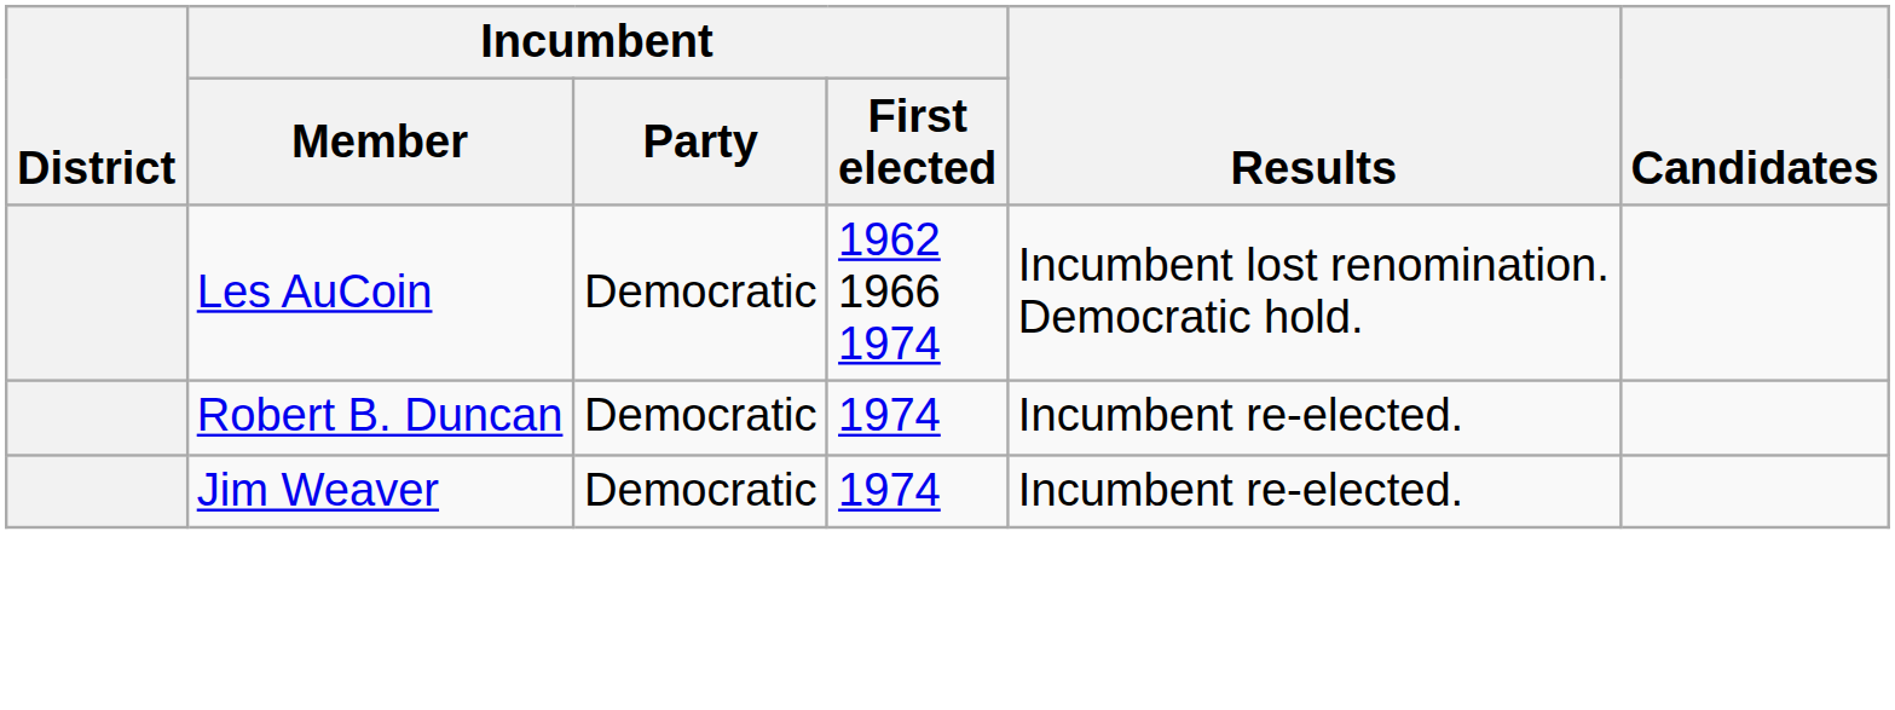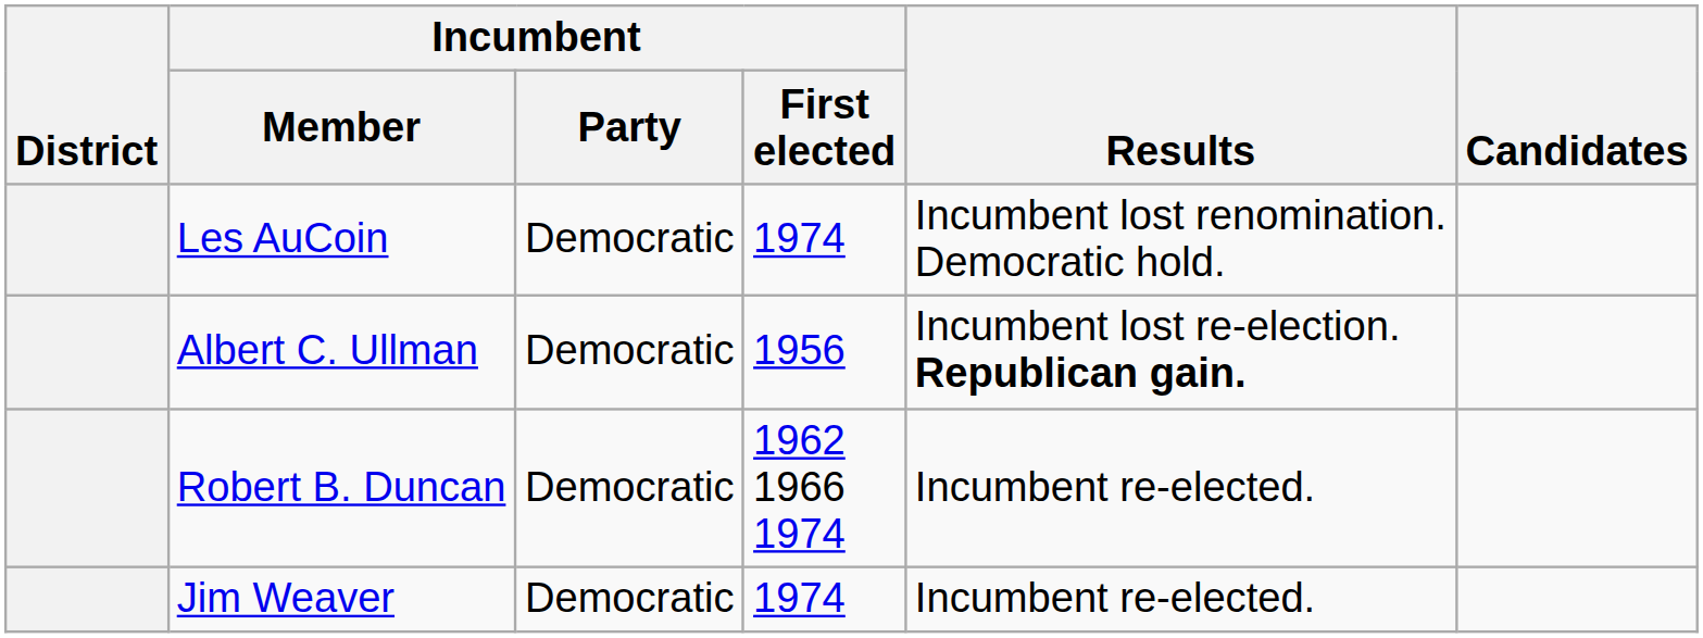 <table class=wikitable>
 <tr valign=bottom>
 <th rowspan=2>District</th>
 <th colspan=3>Incumbent</th>
 <th rowspan=2>Results</th>
 <th rowspan=2>Candidates</th>
 </tr>
 <tr>
 <th>Member</th>
 <th>Party</th>
 <th>First<br>elected</th>
 </tr>
 <tr>
 <th></th>
 <td><a href='#'>Les AuCoin</a></td>
 <td>Democratic</td>
-<td><a href='#'>1962</a><br>1966 <br><a href='#'>1974</a></td>
+<td><a href='#'>1974</a></td>
 <td>Incumbent lost renomination.<br>Democratic hold.</td>
+<td nowrap></td>
+</tr>
+<tr>
+<th></th>
+<td><a href='#'>Albert C. Ullman</a></td>
+<td>Democratic</td>
+<td><a href='#'>1956</a></td>
+<td>Incumbent lost re-election.<br><strong>Republican gain.</strong></td>
 <td nowrap></td>
 </tr>
 <tr>
 <th></th>
 <td><a href='#'>Robert B. Duncan</a></td>
 <td>Democratic</td>
-<td><a href='#'>1974</a></td>
+<td><a href='#'>1962</a><br>1966 <br><a href='#'>1974</a></td>
 <td>Incumbent re-elected.</td>
 <td nowrap></td>
 </tr>
 <tr>
 <th></th>
 <td><a href='#'>Jim Weaver</a></td>
 <td>Democratic</td>
 <td><a href='#'>1974</a></td>
 <td>Incumbent re-elected.</td>
 <td nowrap></td>
 </tr>
 </table>
